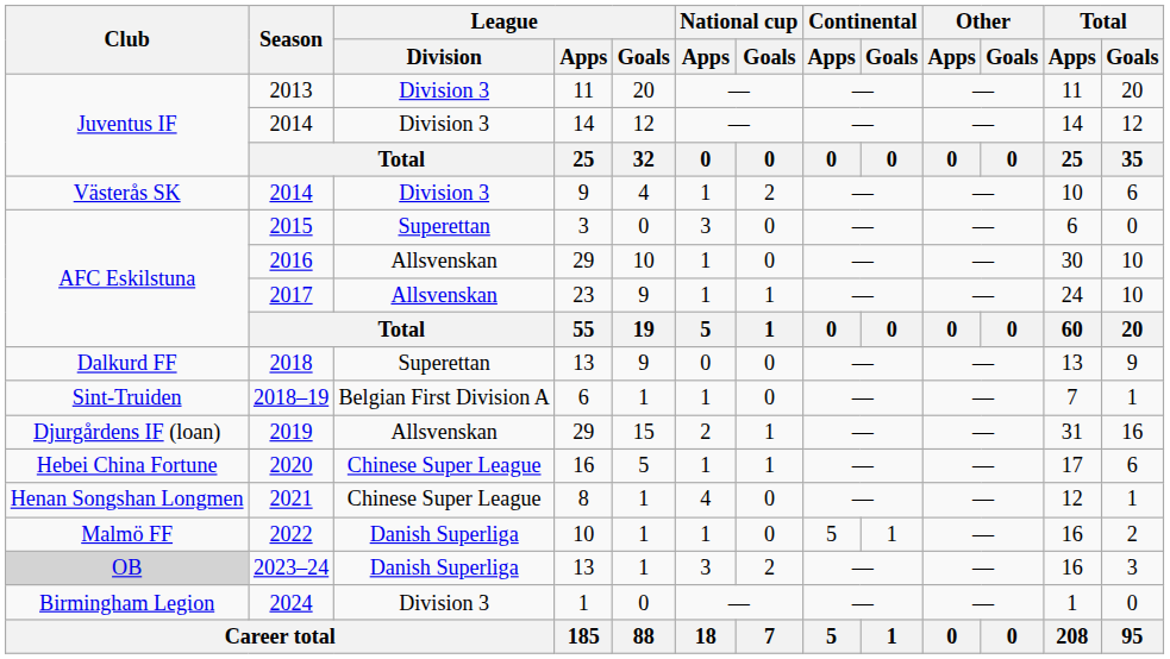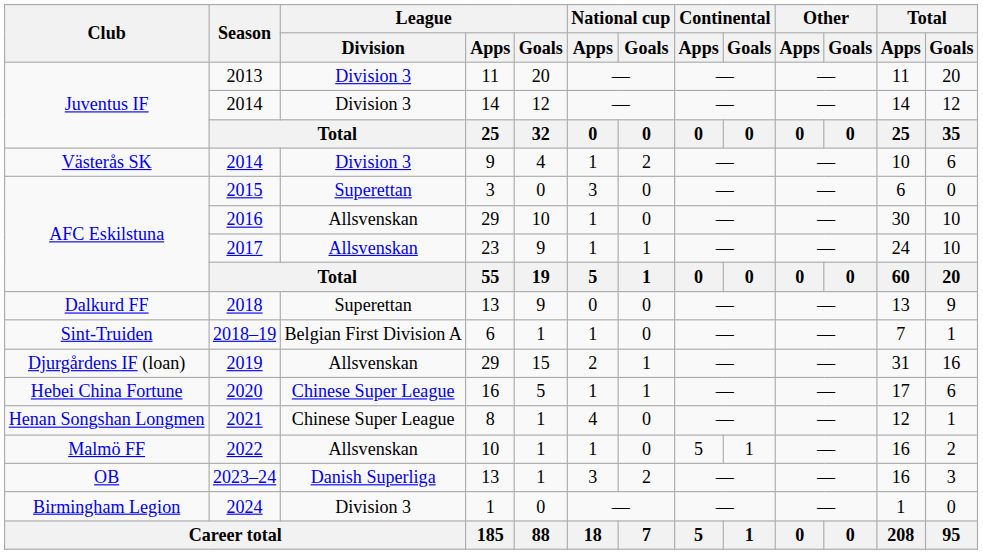 <table class="wikitable" style="text-align: center">
 <tr>
 <th rowspan="2">Club</th>
 <th rowspan="2">Season</th>
 <th colspan="3">League</th>
 <th colspan="2">National cup</th>
 <th colspan="2">Continental</th>
 <th colspan="2">Other</th>
 <th colspan="2">Total</th>
 </tr>
 <tr>
 <th>Division</th>
 <th>Apps</th>
 <th>Goals</th>
 <th>Apps</th>
 <th>Goals</th>
 <th>Apps</th>
 <th>Goals</th>
 <th>Apps</th>
 <th>Goals</th>
 <th>Apps</th>
 <th>Goals</th>
 </tr>
 <tr>
 <td rowspan="3"><a href='#'>Juventus IF</a></td>
 <td>2013</td>
 <td><a href='#'>Division 3</a></td>
 <td>11</td>
 <td>20</td>
 <td colspan="2">—</td>
 <td colspan="2">—</td>
 <td colspan="2">—</td>
 <td>11</td>
 <td>20</td>
 </tr>
 <tr>
 <td>2014</td>
 <td>Division 3</td>
 <td>14</td>
 <td>12</td>
 <td colspan="2">—</td>
 <td colspan="2">—</td>
 <td colspan="2">—</td>
 <td>14</td>
 <td>12</td>
 </tr>
 <tr>
 <th colspan="2">Total</th>
 <th>25</th>
 <th>32</th>
 <th>0</th>
 <th>0</th>
 <th>0</th>
 <th>0</th>
 <th>0</th>
 <th>0</th>
 <th>25</th>
 <th>35</th>
 </tr>
 <tr>
 <td><a href='#'>Västerås SK</a></td>
 <td><a href='#'>2014</a></td>
 <td><a href='#'>Division 3</a></td>
 <td>9</td>
 <td>4</td>
 <td>1</td>
 <td>2</td>
 <td colspan="2">—</td>
 <td colspan="2">—</td>
 <td>10</td>
 <td>6</td>
 </tr>
 <tr>
 <td rowspan="4"><a href='#'>AFC Eskilstuna</a></td>
 <td><a href='#'>2015</a></td>
 <td><a href='#'>Superettan</a></td>
 <td>3</td>
 <td>0</td>
 <td>3</td>
 <td>0</td>
 <td colspan="2">—</td>
 <td colspan="2">—</td>
 <td>6</td>
 <td>0</td>
 </tr>
 <tr>
 <td><a href='#'>2016</a></td>
 <td>Allsvenskan</td>
 <td>29</td>
 <td>10</td>
 <td>1</td>
 <td>0</td>
 <td colspan="2">—</td>
 <td colspan="2">—</td>
 <td>30</td>
 <td>10</td>
 </tr>
 <tr>
 <td><a href='#'>2017</a></td>
 <td><a href='#'>Allsvenskan</a></td>
 <td>23</td>
 <td>9</td>
 <td>1</td>
 <td>1</td>
 <td colspan="2">—</td>
 <td colspan="2">—</td>
 <td>24</td>
 <td>10</td>
 </tr>
 <tr>
 <th colspan="2">Total</th>
 <th>55</th>
 <th>19</th>
 <th>5</th>
 <th>1</th>
 <th>0</th>
 <th>0</th>
 <th>0</th>
 <th>0</th>
 <th>60</th>
 <th>20</th>
 </tr>
 <tr>
 <td><a href='#'>Dalkurd FF</a></td>
 <td><a href='#'>2018</a></td>
 <td>Superettan</td>
 <td>13</td>
 <td>9</td>
 <td>0</td>
 <td>0</td>
 <td colspan="2">—</td>
 <td colspan="2">—</td>
 <td>13</td>
 <td>9</td>
 </tr>
 <tr>
 <td><a href='#'>Sint-Truiden</a></td>
 <td><a href='#'>2018–19</a></td>
 <td>Belgian First Division A</td>
 <td>6</td>
 <td>1</td>
 <td>1</td>
 <td>0</td>
 <td colspan="2">—</td>
 <td colspan="2">—</td>
 <td>7</td>
 <td>1</td>
 </tr>
 <tr>
 <td><a href='#'>Djurgårdens IF</a> (loan)</td>
 <td><a href='#'>2019</a></td>
 <td>Allsvenskan</td>
 <td>29</td>
 <td>15</td>
 <td>2</td>
 <td>1</td>
 <td colspan="2">—</td>
 <td colspan="2">—</td>
 <td>31</td>
 <td>16</td>
 </tr>
 <tr>
 <td><a href='#'>Hebei China Fortune</a></td>
 <td><a href='#'>2020</a></td>
 <td><a href='#'>Chinese Super League</a></td>
 <td>16</td>
 <td>5</td>
 <td>1</td>
 <td>1</td>
 <td colspan="2">—</td>
 <td colspan="2">—</td>
 <td>17</td>
 <td>6</td>
 </tr>
 <tr>
 <td><a href='#'>Henan Songshan Longmen</a></td>
 <td><a href='#'>2021</a></td>
 <td>Chinese Super League</td>
 <td>8</td>
 <td>1</td>
 <td>4</td>
 <td>0</td>
 <td colspan="2">—</td>
 <td colspan="2">—</td>
 <td>12</td>
 <td>1</td>
 </tr>
 <tr>
 <td><a href='#'>Malmö FF</a></td>
 <td><a href='#'>2022</a></td>
-<td><a href='#'>Danish Superliga</a></td>
+<td>Allsvenskan</td>
 <td>10</td>
 <td>1</td>
 <td>1</td>
 <td>0</td>
 <td>5</td>
 <td>1</td>
 <td colspan="2">—</td>
 <td>16</td>
 <td>2</td>
 </tr>
 <tr>
-<td style="background: lightgrey;"><a href='#'>OB</a></td>
+<td><a href='#'>OB</a></td>
 <td><a href='#'>2023–24</a></td>
 <td><a href='#'>Danish Superliga</a></td>
 <td>13</td>
 <td>1</td>
 <td>3</td>
 <td>2</td>
 <td colspan="2">—</td>
 <td colspan="2">—</td>
 <td>16</td>
 <td>3</td>
 </tr>
 <tr>
 <td><a href='#'>Birmingham Legion</a></td>
 <td><a href='#'>2024</a></td>
 <td>Division 3</td>
 <td>1</td>
 <td>0</td>
 <td colspan="2">—</td>
 <td colspan="2">—</td>
 <td colspan="2">—</td>
 <td>1</td>
 <td>0</td>
 </tr>
 <tr>
 <th colspan="3">Career total</th>
 <th>185</th>
 <th>88</th>
 <th>18</th>
 <th>7</th>
 <th>5</th>
 <th>1</th>
 <th>0</th>
 <th>0</th>
 <th>208</th>
 <th>95</th>
 </tr>
 </table>
